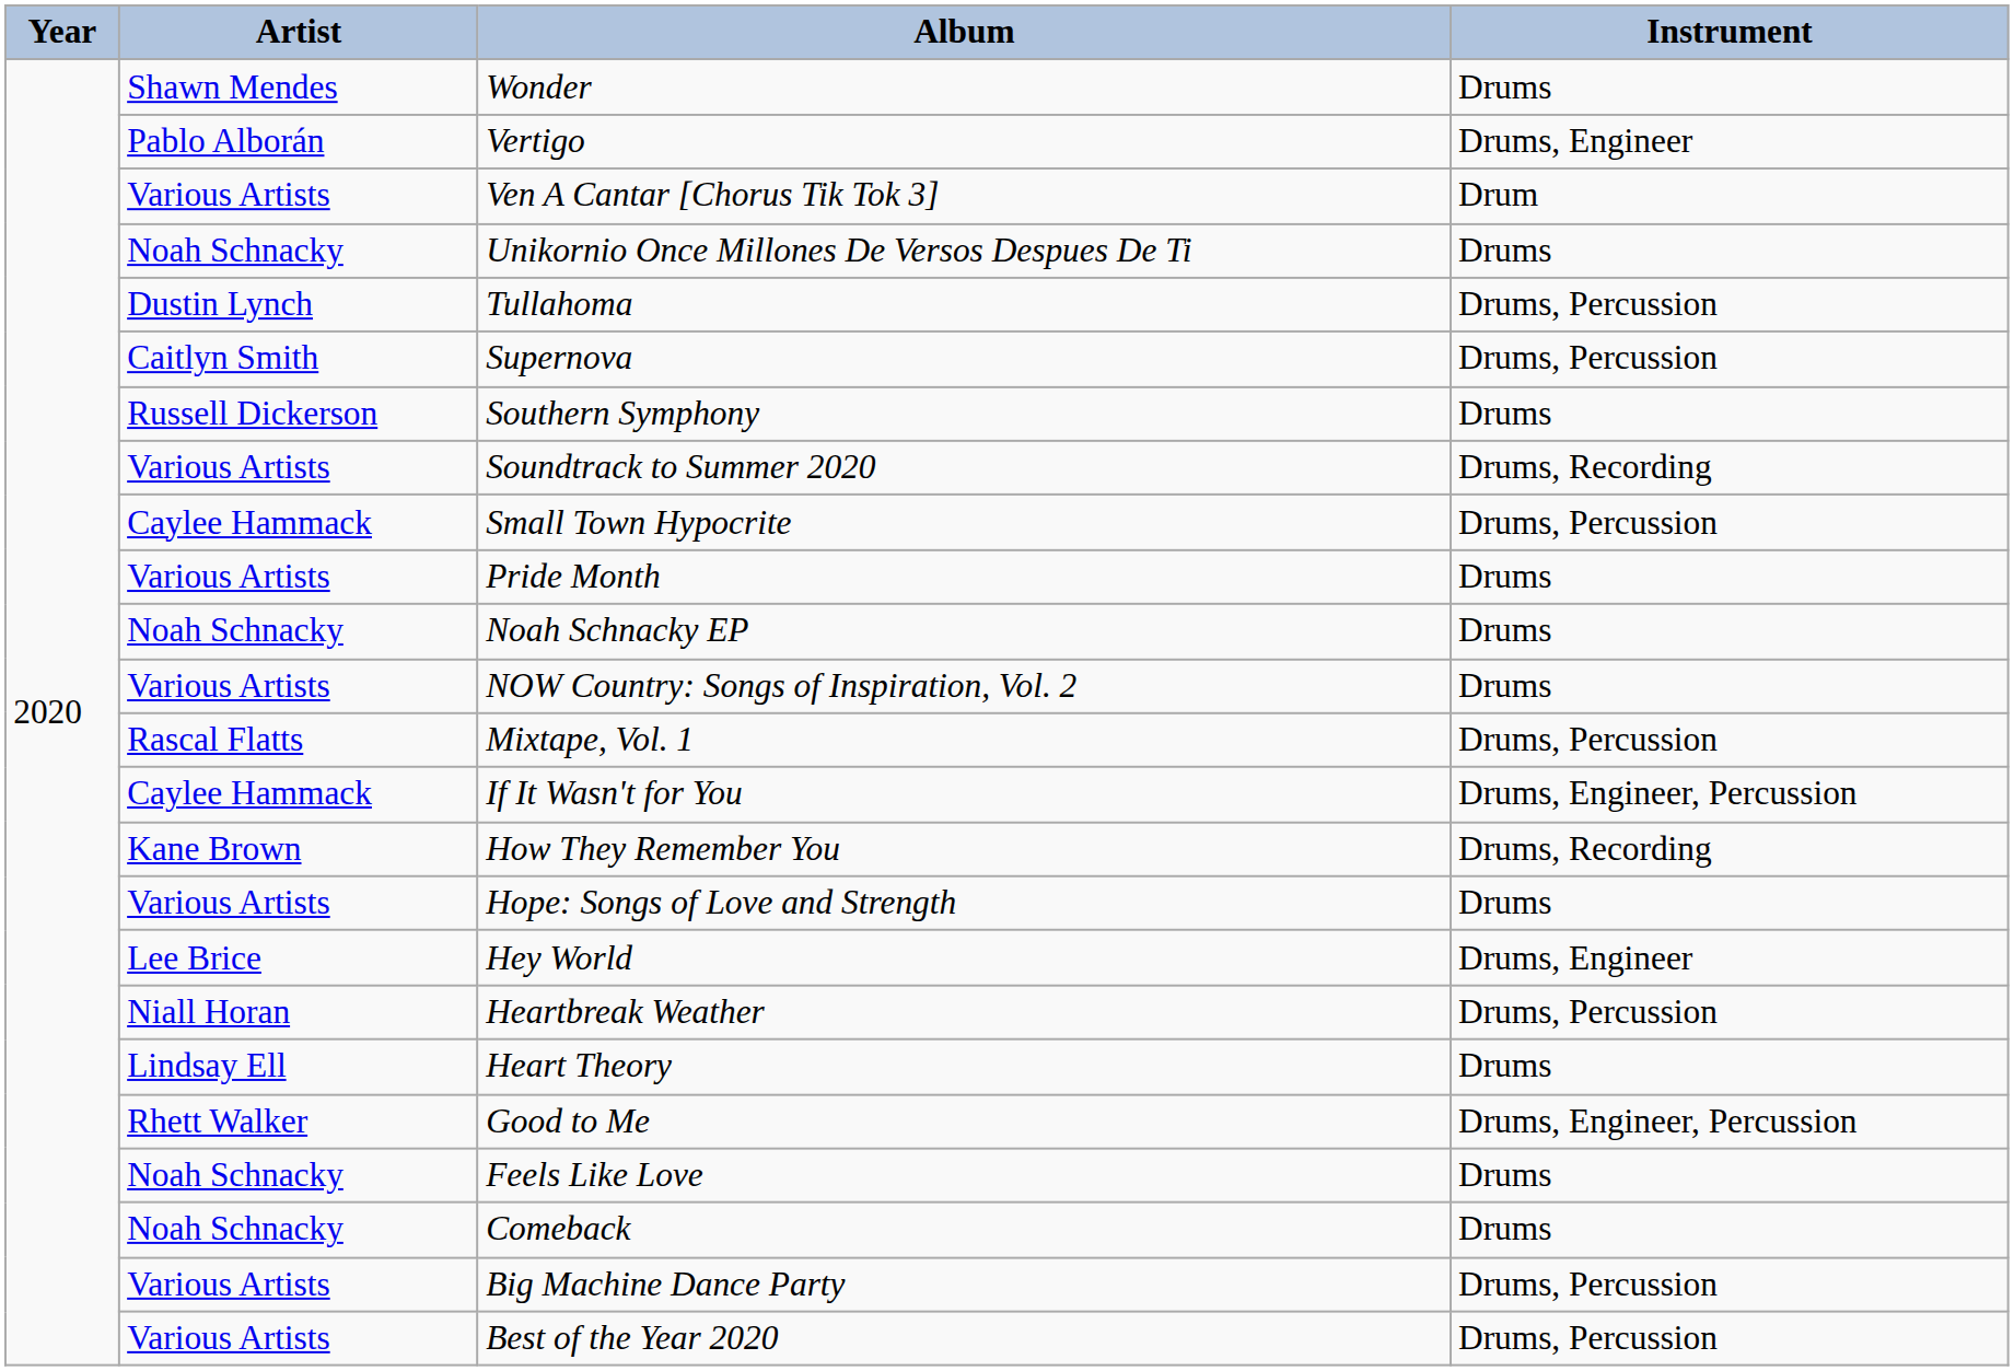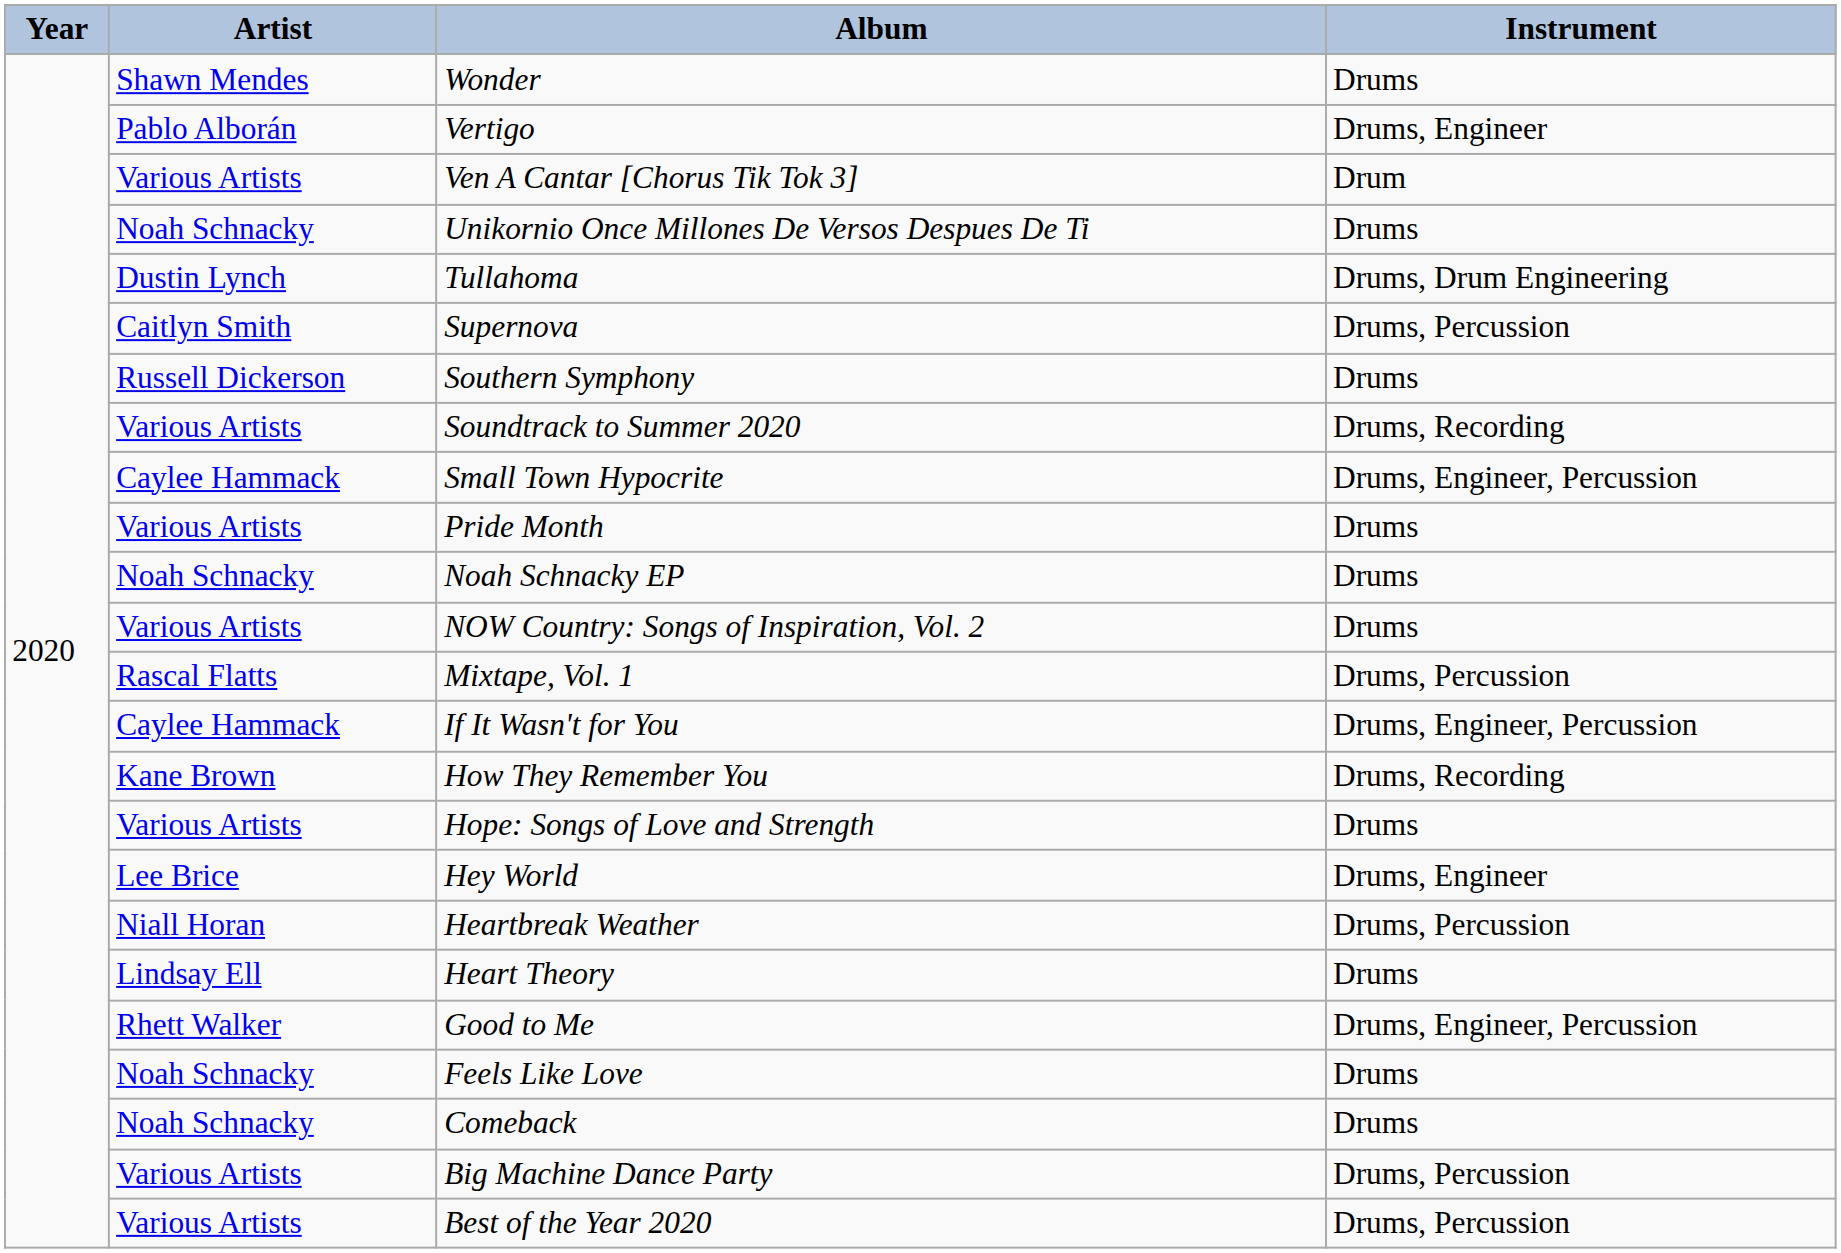 <table class="wikitable" width="74%" style="font-size: 100%;">
 <tr>
 <th style="background:#B0C4DE;">Year</th>
 <th style="background:#B0C4DE;">Artist</th>
 <th style="background:#B0C4DE;">Album</th>
 <th style="background:#B0C4DE;">Instrument</th>
 </tr>
 <tr>
 <td rowspan="64">2020</td>
 <td><a href='#'>Shawn Mendes</a></td>
 <td><em>Wonder</em></td>
 <td>Drums</td>
 </tr>
 <tr>
 <td><a href='#'>Pablo Alborán</a></td>
 <td><em>Vertigo</em></td>
 <td>Drums, Engineer</td>
 </tr>
 <tr>
 <td><a href='#'>Various Artists</a></td>
 <td><em>Ven A Cantar [Chorus Tik Tok 3]</em></td>
 <td>Drum</td>
 </tr>
 <tr>
 <td><a href='#'>Noah Schnacky</a></td>
 <td><em>Unikornio Once Millones De Versos Despues De Ti</em></td>
 <td>Drums</td>
 </tr>
 <tr>
 <td><a href='#'>Dustin Lynch</a></td>
 <td><em>Tullahoma</em></td>
-<td>Drums, Percussion</td>
+<td>Drums, Drum Engineering</td>
 </tr>
 <tr>
 <td><a href='#'>Caitlyn Smith</a></td>
 <td><em>Supernova</em></td>
 <td>Drums, Percussion</td>
 </tr>
 <tr>
 <td><a href='#'>Russell Dickerson</a></td>
 <td><em>Southern Symphony</em></td>
 <td>Drums</td>
 </tr>
 <tr>
 <td><a href='#'>Various Artists</a></td>
 <td><em>Soundtrack to Summer 2020</em></td>
 <td>Drums, Recording</td>
 </tr>
 <tr>
 <td><a href='#'>Caylee Hammack</a></td>
 <td><em>Small Town Hypocrite</em></td>
-<td>Drums, Percussion</td>
+<td>Drums, Engineer, Percussion</td>
 </tr>
 <tr>
 <td><a href='#'>Various Artists</a></td>
 <td><em>Pride Month</em></td>
 <td>Drums</td>
 </tr>
 <tr>
 <td><a href='#'>Noah Schnacky</a></td>
 <td><em>Noah Schnacky EP</em></td>
 <td>Drums</td>
 </tr>
 <tr>
 <td><a href='#'>Various Artists</a></td>
 <td><em>NOW Country: Songs of Inspiration, Vol. 2</em></td>
 <td>Drums</td>
 </tr>
 <tr>
 <td><a href='#'>Rascal Flatts</a></td>
 <td><em>Mixtape, Vol. 1</em></td>
 <td>Drums, Percussion</td>
 </tr>
 <tr>
 <td><a href='#'>Caylee Hammack</a></td>
 <td><em>If It Wasn't for You</em></td>
 <td>Drums, Engineer, Percussion</td>
 </tr>
 <tr>
 <td><a href='#'>Kane Brown</a></td>
 <td><em>How They Remember You</em></td>
 <td>Drums, Recording</td>
 </tr>
 <tr>
 <td><a href='#'>Various Artists</a></td>
 <td><em>Hope: Songs of Love and Strength</em></td>
 <td>Drums</td>
 </tr>
 <tr>
 <td><a href='#'>Lee Brice</a></td>
 <td><em>Hey World</em></td>
 <td>Drums, Engineer</td>
 </tr>
 <tr>
 <td><a href='#'>Niall Horan</a></td>
 <td><em>Heartbreak Weather</em></td>
 <td>Drums, Percussion</td>
 </tr>
 <tr>
 <td><a href='#'>Lindsay Ell</a></td>
 <td><em>Heart Theory</em></td>
 <td>Drums</td>
 </tr>
 <tr>
 <td><a href='#'>Rhett Walker</a></td>
 <td><em>Good to Me</em></td>
 <td>Drums, Engineer, Percussion</td>
 </tr>
 <tr>
 <td><a href='#'>Noah Schnacky</a></td>
 <td><em>Feels Like Love</em></td>
 <td>Drums</td>
 </tr>
 <tr>
 <td><a href='#'>Noah Schnacky</a></td>
 <td><em>Comeback</em></td>
 <td>Drums</td>
 </tr>
 <tr>
 <td><a href='#'>Various Artists</a></td>
 <td><em>Big Machine Dance Party</em></td>
 <td>Drums, Percussion</td>
 </tr>
 <tr>
 <td><a href='#'>Various Artists</a></td>
 <td><em>Best of the Year 2020</em></td>
 <td>Drums, Percussion</td>
 </tr>
 </table>
